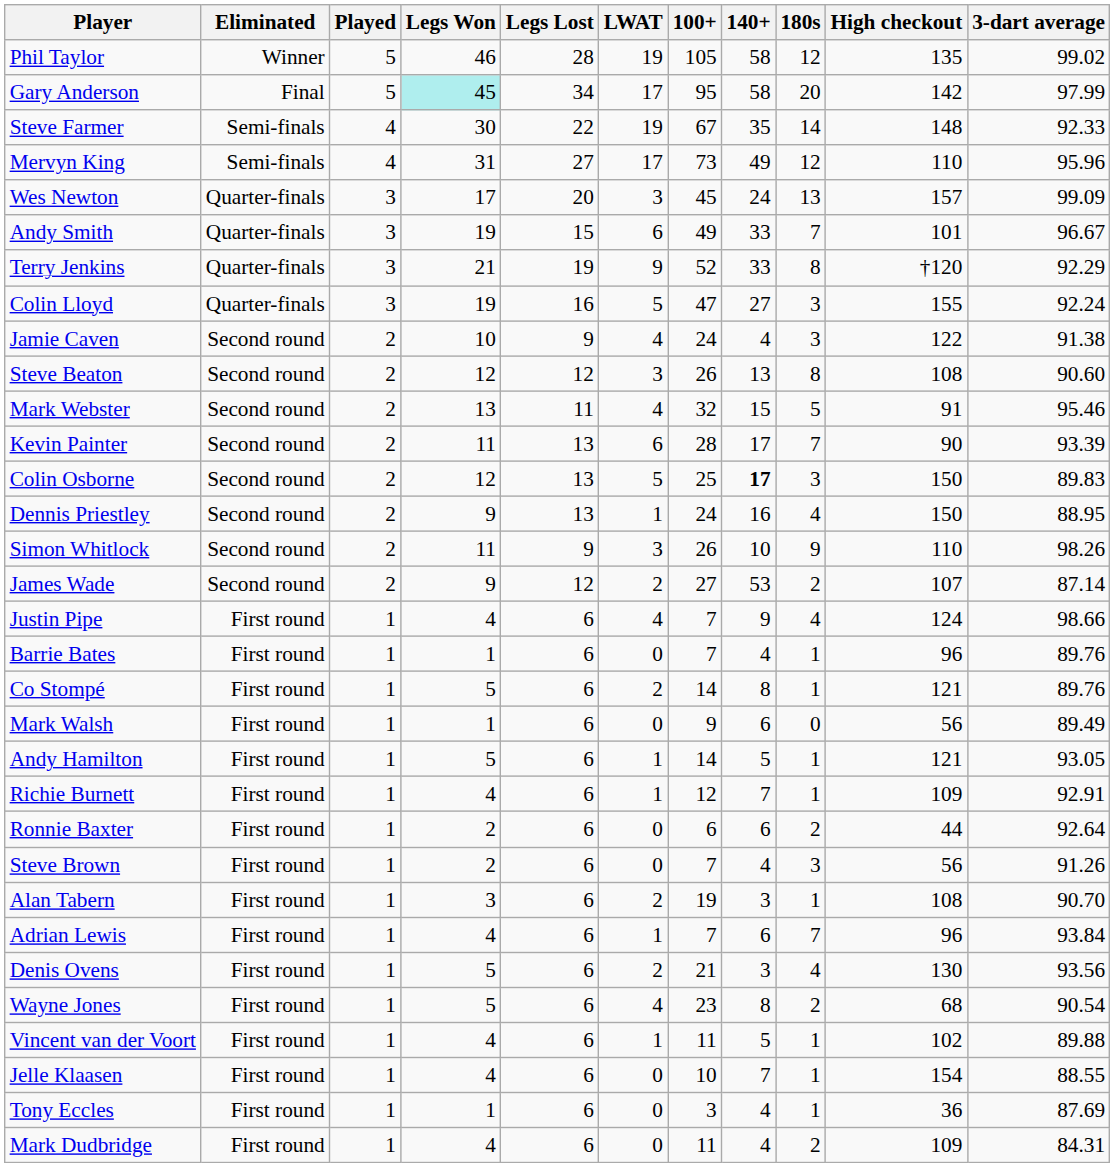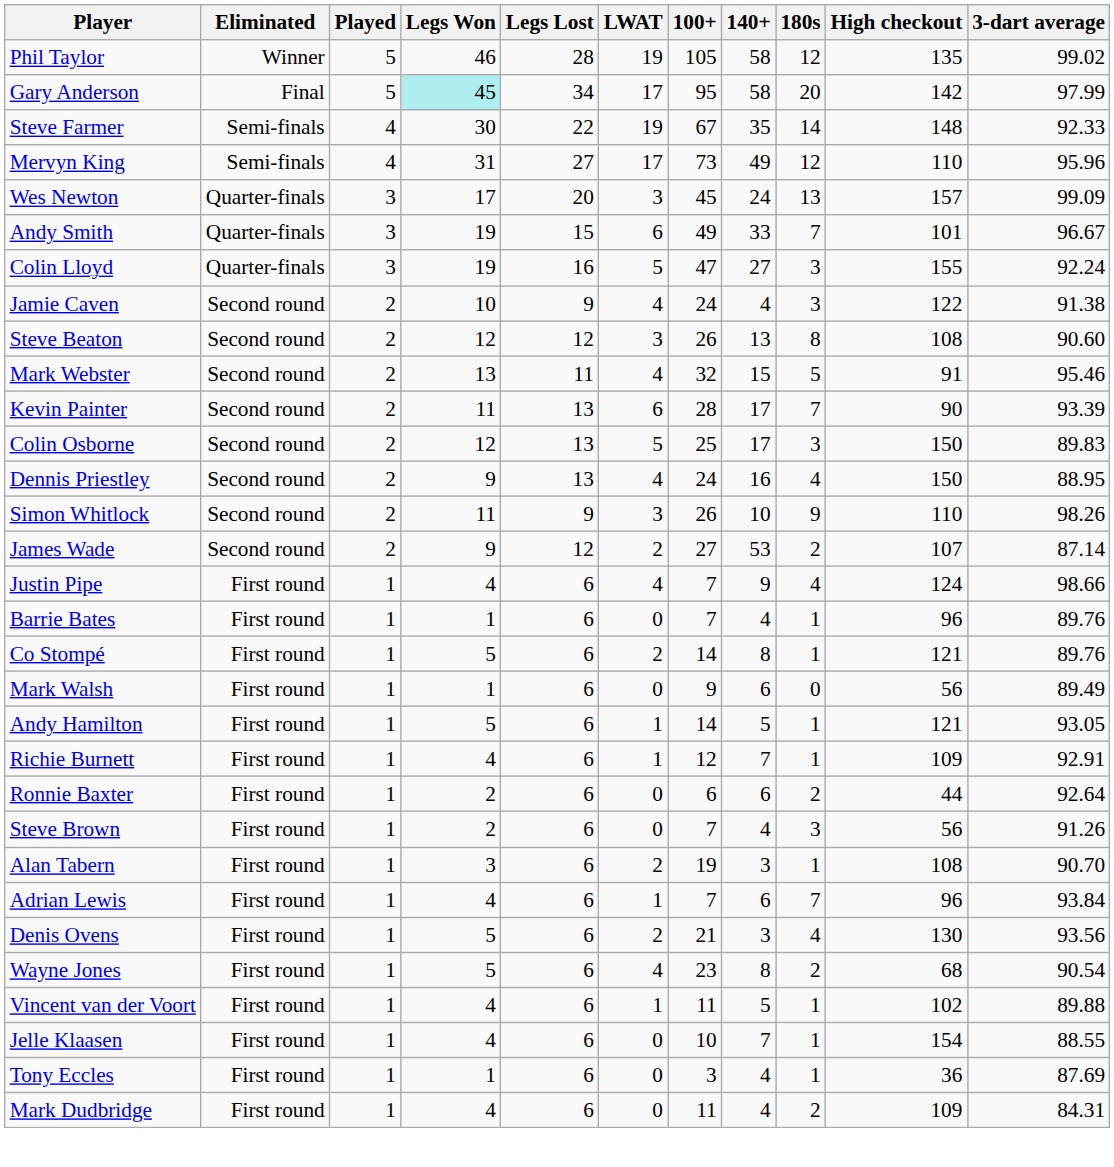 <table class="wikitable sortable" style="font-size: 95%; text-align: right">
 <tr>
 <th>Player</th>
 <th>Eliminated</th>
 <th>Played</th>
 <th>Legs Won</th>
 <th>Legs Lost</th>
 <th>LWAT</th>
 <th>100+</th>
 <th>140+</th>
 <th>180s</th>
 <th>High checkout</th>
 <th>3-dart average</th>
 </tr>
 <tr>
 <td align="left"> <a href='#'>Phil Taylor</a></td>
 <td>Winner</td>
 <td>5</td>
 <td>46</td>
 <td>28</td>
 <td>19</td>
 <td>105</td>
 <td>58</td>
 <td>12</td>
 <td>135</td>
 <td>99.02</td>
 </tr>
 <tr>
 <td align="left"> <a href='#'>Gary Anderson</a></td>
 <td>Final</td>
 <td>5</td>
 <td style="background: paleturquoise;">45</td>
 <td>34</td>
 <td>17</td>
 <td>95</td>
 <td>58</td>
 <td>20</td>
 <td>142</td>
 <td>97.99</td>
 </tr>
 <tr>
 <td align="left"> <a href='#'>Steve Farmer</a></td>
 <td>Semi-finals</td>
 <td>4</td>
 <td>30</td>
 <td>22</td>
 <td>19</td>
 <td>67</td>
 <td>35</td>
 <td>14</td>
 <td>148</td>
 <td>92.33</td>
 </tr>
 <tr>
 <td align="left"> <a href='#'>Mervyn King</a></td>
 <td>Semi-finals</td>
 <td>4</td>
 <td>31</td>
 <td>27</td>
 <td>17</td>
 <td>73</td>
 <td>49</td>
 <td>12</td>
 <td>110</td>
 <td>95.96</td>
 </tr>
 <tr>
 <td align="left"> <a href='#'>Wes Newton</a></td>
 <td>Quarter-finals</td>
 <td>3</td>
 <td>17</td>
 <td>20</td>
 <td>3</td>
 <td>45</td>
 <td>24</td>
 <td>13</td>
 <td>157</td>
 <td>99.09</td>
 </tr>
 <tr>
 <td align="left"> <a href='#'>Andy Smith</a></td>
 <td>Quarter-finals</td>
 <td>3</td>
 <td>19</td>
 <td>15</td>
 <td>6</td>
 <td>49</td>
 <td>33</td>
 <td>7</td>
 <td>101</td>
 <td>96.67</td>
 </tr>
 <tr>
-<td align="left"> <a href='#'>Terry Jenkins</a></td>
-<td>Quarter-finals</td>
-<td>3</td>
-<td>21</td>
-<td>19</td>
-<td>9</td>
-<td>52</td>
-<td>33</td>
-<td>8</td>
-<td>†120</td>
-<td>92.29</td>
-</tr>
-<tr>
 <td align="left"> <a href='#'>Colin Lloyd</a></td>
 <td>Quarter-finals</td>
 <td>3</td>
 <td>19</td>
 <td>16</td>
 <td>5</td>
 <td>47</td>
 <td>27</td>
 <td>3</td>
 <td>155</td>
 <td>92.24</td>
 </tr>
 <tr>
 <td align="left"> <a href='#'>Jamie Caven</a></td>
 <td>Second round</td>
 <td>2</td>
 <td>10</td>
 <td>9</td>
 <td>4</td>
 <td>24</td>
 <td>4</td>
 <td>3</td>
 <td>122</td>
 <td>91.38</td>
 </tr>
 <tr>
 <td align="left"> <a href='#'>Steve Beaton</a></td>
 <td>Second round</td>
 <td>2</td>
 <td>12</td>
 <td>12</td>
 <td>3</td>
 <td>26</td>
 <td>13</td>
 <td>8</td>
 <td>108</td>
 <td>90.60</td>
 </tr>
 <tr>
 <td align="left"> <a href='#'>Mark Webster</a></td>
 <td>Second round</td>
 <td>2</td>
 <td>13</td>
 <td>11</td>
 <td>4</td>
 <td>32</td>
 <td>15</td>
 <td>5</td>
 <td>91</td>
 <td>95.46</td>
 </tr>
 <tr>
 <td align="left"> <a href='#'>Kevin Painter</a></td>
 <td>Second round</td>
 <td>2</td>
 <td>11</td>
 <td>13</td>
 <td>6</td>
 <td>28</td>
 <td>17</td>
 <td>7</td>
 <td>90</td>
 <td>93.39</td>
 </tr>
 <tr>
 <td align="left"> <a href='#'>Colin Osborne</a></td>
 <td>Second round</td>
 <td>2</td>
 <td>12</td>
 <td>13</td>
 <td>5</td>
 <td>25</td>
-<td><strong>17</strong></td>
+<td>17</td>
 <td>3</td>
 <td>150</td>
 <td>89.83</td>
 </tr>
 <tr>
 <td align="left"> <a href='#'>Dennis Priestley</a></td>
 <td>Second round</td>
 <td>2</td>
 <td>9</td>
 <td>13</td>
-<td>1</td>
+<td>4</td>
 <td>24</td>
 <td>16</td>
 <td>4</td>
 <td>150</td>
 <td>88.95</td>
 </tr>
 <tr>
 <td align="left"> <a href='#'>Simon Whitlock</a></td>
 <td>Second round</td>
 <td>2</td>
 <td>11</td>
 <td>9</td>
 <td>3</td>
 <td>26</td>
 <td>10</td>
 <td>9</td>
 <td>110</td>
 <td>98.26</td>
 </tr>
 <tr>
 <td align="left"> <a href='#'>James Wade</a></td>
 <td>Second round</td>
 <td>2</td>
 <td>9</td>
 <td>12</td>
 <td>2</td>
 <td>27</td>
 <td>53</td>
 <td>2</td>
 <td>107</td>
 <td>87.14</td>
 </tr>
 <tr>
 <td align="left"> <a href='#'>Justin Pipe</a></td>
 <td>First round</td>
 <td>1</td>
 <td>4</td>
 <td>6</td>
 <td>4</td>
 <td>7</td>
 <td>9</td>
 <td>4</td>
 <td>124</td>
 <td>98.66</td>
 </tr>
 <tr>
 <td align="left"> <a href='#'>Barrie Bates</a></td>
 <td>First round</td>
 <td>1</td>
 <td>1</td>
 <td>6</td>
 <td>0</td>
 <td>7</td>
 <td>4</td>
 <td>1</td>
 <td>96</td>
 <td>89.76</td>
 </tr>
 <tr>
 <td align="left"> <a href='#'>Co Stompé</a></td>
 <td>First round</td>
 <td>1</td>
 <td>5</td>
 <td>6</td>
 <td>2</td>
 <td>14</td>
 <td>8</td>
 <td>1</td>
 <td>121</td>
 <td>89.76</td>
 </tr>
 <tr>
 <td align="left"> <a href='#'>Mark Walsh</a></td>
 <td>First round</td>
 <td>1</td>
 <td>1</td>
 <td>6</td>
 <td>0</td>
 <td>9</td>
 <td>6</td>
 <td>0</td>
 <td>56</td>
 <td>89.49</td>
 </tr>
 <tr>
 <td align="left"> <a href='#'>Andy Hamilton</a></td>
 <td>First round</td>
 <td>1</td>
 <td>5</td>
 <td>6</td>
 <td>1</td>
 <td>14</td>
 <td>5</td>
 <td>1</td>
 <td>121</td>
 <td>93.05</td>
 </tr>
 <tr>
 <td align="left"> <a href='#'>Richie Burnett</a></td>
 <td>First round</td>
 <td>1</td>
 <td>4</td>
 <td>6</td>
 <td>1</td>
 <td>12</td>
 <td>7</td>
 <td>1</td>
 <td>109</td>
 <td>92.91</td>
 </tr>
 <tr>
 <td align="left"> <a href='#'>Ronnie Baxter</a></td>
 <td>First round</td>
 <td>1</td>
 <td>2</td>
 <td>6</td>
 <td>0</td>
 <td>6</td>
 <td>6</td>
 <td>2</td>
 <td>44</td>
 <td>92.64</td>
 </tr>
 <tr>
 <td align="left"> <a href='#'>Steve Brown</a></td>
 <td>First round</td>
 <td>1</td>
 <td>2</td>
 <td>6</td>
 <td>0</td>
 <td>7</td>
 <td>4</td>
 <td>3</td>
 <td>56</td>
 <td>91.26</td>
 </tr>
 <tr>
 <td align="left"> <a href='#'>Alan Tabern</a></td>
 <td>First round</td>
 <td>1</td>
 <td>3</td>
 <td>6</td>
 <td>2</td>
 <td>19</td>
 <td>3</td>
 <td>1</td>
 <td>108</td>
 <td>90.70</td>
 </tr>
 <tr>
 <td align="left"> <a href='#'>Adrian Lewis</a></td>
 <td>First round</td>
 <td>1</td>
 <td>4</td>
 <td>6</td>
 <td>1</td>
 <td>7</td>
 <td>6</td>
 <td>7</td>
 <td>96</td>
 <td>93.84</td>
 </tr>
 <tr>
 <td align="left"> <a href='#'>Denis Ovens</a></td>
 <td>First round</td>
 <td>1</td>
 <td>5</td>
 <td>6</td>
 <td>2</td>
 <td>21</td>
 <td>3</td>
 <td>4</td>
 <td>130</td>
 <td>93.56</td>
 </tr>
 <tr>
 <td align="left"> <a href='#'>Wayne Jones</a></td>
 <td>First round</td>
 <td>1</td>
 <td>5</td>
 <td>6</td>
 <td>4</td>
 <td>23</td>
 <td>8</td>
 <td>2</td>
 <td>68</td>
 <td>90.54</td>
 </tr>
 <tr>
 <td align="left"> <a href='#'>Vincent van der Voort</a></td>
 <td>First round</td>
 <td>1</td>
 <td>4</td>
 <td>6</td>
 <td>1</td>
 <td>11</td>
 <td>5</td>
 <td>1</td>
 <td>102</td>
 <td>89.88</td>
 </tr>
 <tr>
 <td align="left"> <a href='#'>Jelle Klaasen</a></td>
 <td>First round</td>
 <td>1</td>
 <td>4</td>
 <td>6</td>
 <td>0</td>
 <td>10</td>
 <td>7</td>
 <td>1</td>
 <td>154</td>
 <td>88.55</td>
 </tr>
 <tr>
 <td align="left"> <a href='#'>Tony Eccles</a></td>
 <td>First round</td>
 <td>1</td>
 <td>1</td>
 <td>6</td>
 <td>0</td>
 <td>3</td>
 <td>4</td>
 <td>1</td>
 <td>36</td>
 <td>87.69</td>
 </tr>
 <tr>
 <td align="left"> <a href='#'>Mark Dudbridge</a></td>
 <td>First round</td>
 <td>1</td>
 <td>4</td>
 <td>6</td>
 <td>0</td>
 <td>11</td>
 <td>4</td>
 <td>2</td>
 <td>109</td>
 <td>84.31</td>
 </tr>
 </table>
